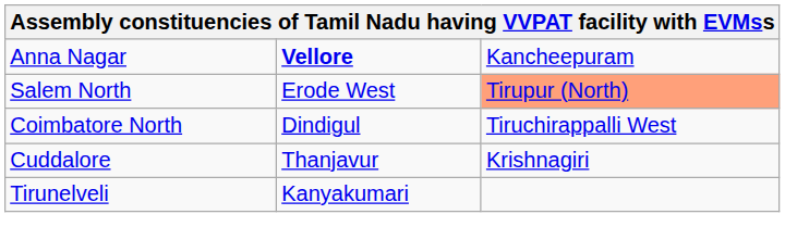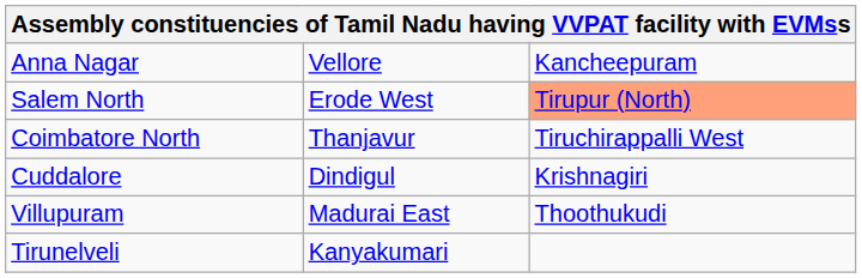 <table class="wikitable" | align="center">
 <tr>
 <th colspan="3">Assembly constituencies of Tamil Nadu having <a href='#'>VVPAT</a> facility with <a href='#'>EVMs</a>s</th>
 </tr>
 <tr>
 <td><a href='#'>Anna Nagar</a></td>
-<td><strong><a href='#'>Vellore</a></strong></td>
+<td><a href='#'>Vellore</a></td>
 <td><a href='#'>Kancheepuram</a></td>
 </tr>
 <tr>
 <td><a href='#'>Salem North</a></td>
 <td><a href='#'>Erode West</a></td>
 <td style="background: lightsalmon;"><a href='#'>Tirupur (North)</a></td>
 </tr>
 <tr>
 <td><a href='#'>Coimbatore North</a></td>
-<td><a href='#'>Dindigul</a></td>
+<td><a href='#'>Thanjavur</a></td>
 <td><a href='#'>Tiruchirappalli West</a></td>
 </tr>
 <tr>
 <td><a href='#'>Cuddalore</a></td>
-<td><a href='#'>Thanjavur</a></td>
+<td><a href='#'>Dindigul</a></td>
 <td><a href='#'>Krishnagiri</a></td>
+</tr>
+<tr>
+<td><a href='#'>Villupuram</a></td>
+<td><a href='#'>Madurai East</a></td>
+<td><a href='#'>Thoothukudi</a></td>
 </tr>
 <tr>
 <td><a href='#'>Tirunelveli</a></td>
 <td><a href='#'>Kanyakumari</a></td>
 <td></td>
 </tr>
 </table>
